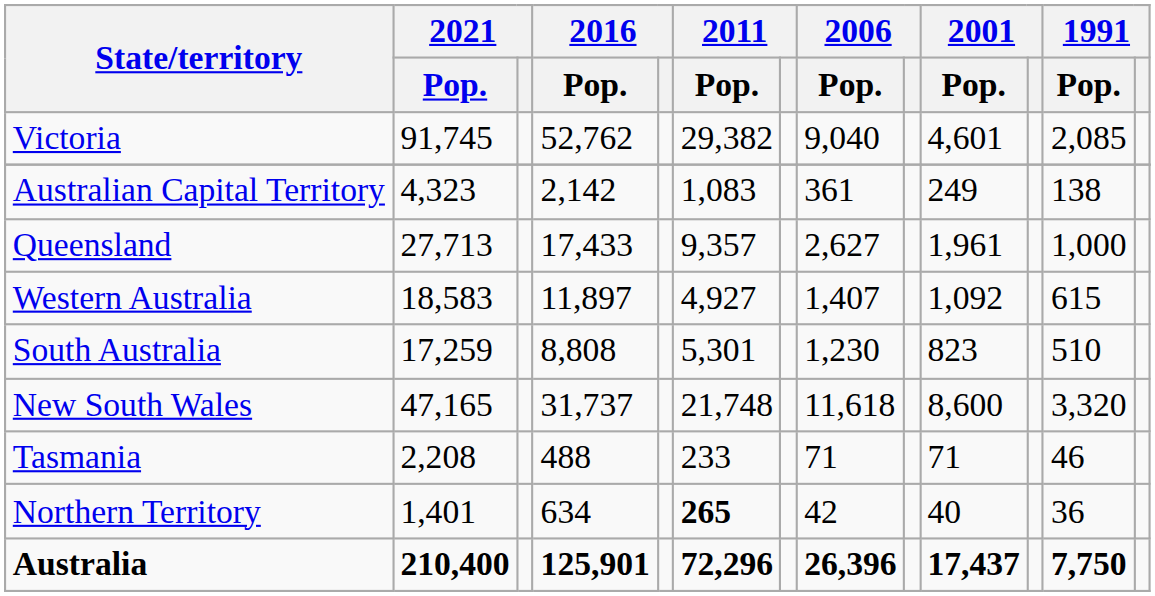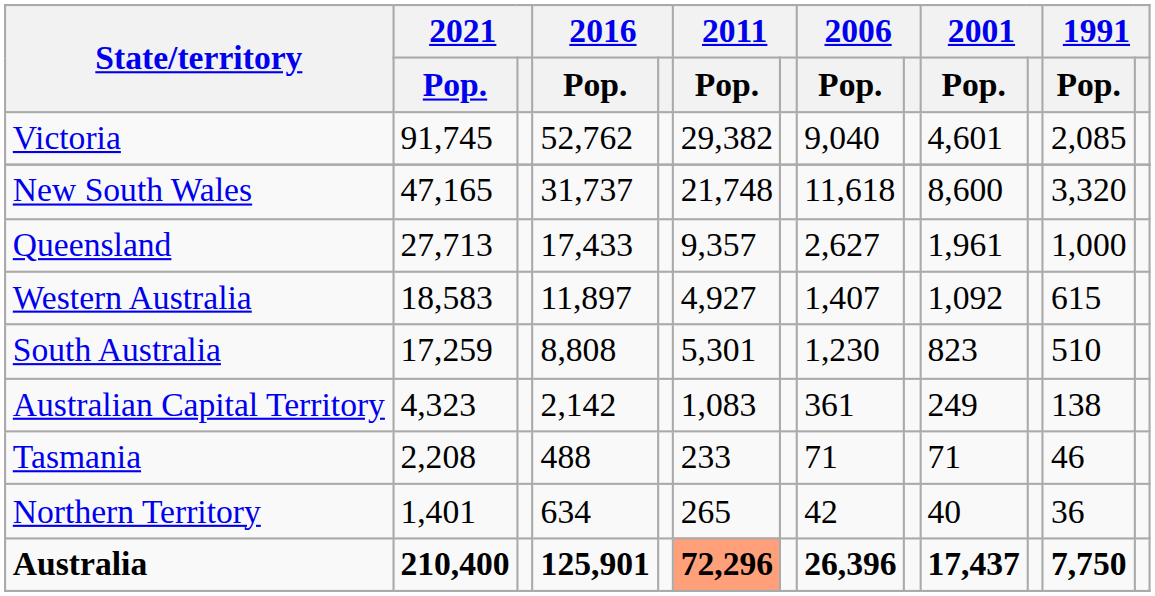 <table class="wikitable collapsible sortable">
 <tr>
 <th rowspan="2"><a href='#'>State/territory</a></th>
 <th colspan="2"><a href='#'>2021</a></th>
 <th colspan="2"><a href='#'>2016</a></th>
 <th colspan="2"><a href='#'>2011</a></th>
 <th colspan="2"><a href='#'>2006</a></th>
 <th colspan="2"><a href='#'>2001</a></th>
 <th colspan="2"><a href='#'>1991</a></th>
 </tr>
 <tr>
 <th><a href='#'>Pop.</a></th>
 <th></th>
 <th>Pop.</th>
 <th></th>
 <th>Pop.</th>
 <th></th>
 <th>Pop.</th>
 <th></th>
 <th>Pop.</th>
 <th></th>
 <th>Pop.</th>
 <th></th>
 </tr>
 <tr>
 <td> <a href='#'>Victoria</a></td>
 <td>91,745</td>
 <td></td>
 <td>52,762</td>
 <td></td>
 <td>29,382</td>
 <td></td>
 <td>9,040</td>
 <td></td>
 <td>4,601</td>
 <td></td>
 <td>2,085</td>
 <td></td>
 </tr>
 <tr>
 </tr>
 <tr>
-<td> <a href='#'>Australian Capital Territory</a></td>
-<td>4,323</td>
+<td> <a href='#'>New South Wales</a></td>
+<td>47,165</td>
 <td></td>
-<td>2,142</td>
+<td>31,737</td>
 <td></td>
-<td>1,083</td>
+<td>21,748</td>
 <td></td>
-<td>361</td>
+<td>11,618</td>
 <td></td>
-<td>249</td>
+<td>8,600</td>
 <td></td>
-<td>138</td>
+<td>3,320</td>
 <td></td>
 </tr>
 <tr>
 <td> <a href='#'>Queensland</a></td>
 <td>27,713</td>
 <td></td>
 <td>17,433</td>
 <td></td>
 <td>9,357</td>
 <td></td>
 <td>2,627</td>
 <td></td>
 <td>1,961</td>
 <td></td>
 <td>1,000</td>
 <td></td>
 </tr>
 <tr>
 <td> <a href='#'>Western Australia</a></td>
 <td>18,583</td>
 <td></td>
 <td>11,897</td>
 <td></td>
 <td>4,927</td>
 <td></td>
 <td>1,407</td>
 <td></td>
 <td>1,092</td>
 <td></td>
 <td>615</td>
 <td></td>
 </tr>
 <tr>
 <td> <a href='#'>South Australia</a></td>
 <td>17,259</td>
 <td></td>
 <td>8,808</td>
 <td></td>
 <td>5,301</td>
 <td></td>
 <td>1,230</td>
 <td></td>
 <td>823</td>
 <td></td>
 <td>510</td>
 <td></td>
 </tr>
 <tr>
-<td> <a href='#'>New South Wales</a></td>
-<td>47,165</td>
+<td> <a href='#'>Australian Capital Territory</a></td>
+<td>4,323</td>
 <td></td>
-<td>31,737</td>
+<td>2,142</td>
 <td></td>
-<td>21,748</td>
+<td>1,083</td>
 <td></td>
-<td>11,618</td>
+<td>361</td>
 <td></td>
-<td>8,600</td>
+<td>249</td>
 <td></td>
-<td>3,320</td>
+<td>138</td>
 <td></td>
 </tr>
 <tr>
 <td> <a href='#'>Tasmania</a></td>
 <td>2,208</td>
 <td></td>
 <td>488</td>
 <td></td>
 <td>233</td>
 <td></td>
 <td>71</td>
 <td></td>
 <td>71</td>
 <td></td>
 <td>46</td>
 <td></td>
 </tr>
 <tr>
 <td> <a href='#'>Northern Territory</a></td>
 <td>1,401</td>
 <td></td>
 <td>634</td>
 <td></td>
-<td><strong>265</strong></td>
+<td>265</td>
 <td></td>
 <td>42</td>
 <td></td>
 <td>40</td>
 <td></td>
 <td>36</td>
 <td></td>
 </tr>
 <tr>
 <td> <strong>Australia</strong></td>
 <td><strong>210,400</strong></td>
 <td><strong></strong></td>
 <td><strong>125,901</strong></td>
 <td><strong></strong></td>
-<td><strong>72,296</strong></td>
+<td style="background: lightsalmon;"><strong>72,296</strong></td>
 <td><strong></strong></td>
 <td><strong>26,396</strong></td>
 <td><strong></strong></td>
 <td><strong>17,437</strong></td>
 <td><strong></strong></td>
 <td><strong>7,750</strong></td>
 <td><strong></strong></td>
 </tr>
 </table>
